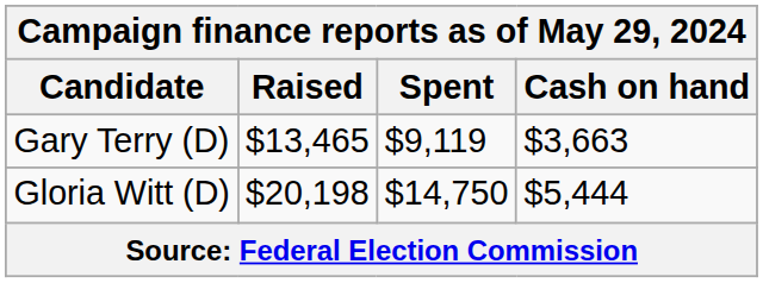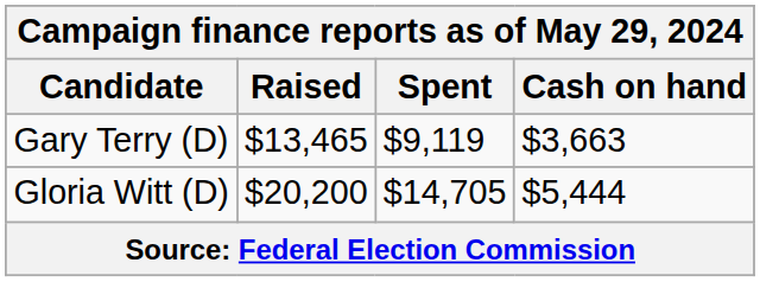 <table class="wikitable sortable">
 <tr>
 <th colspan="4">Campaign finance reports as of May 29, 2024</th>
 </tr>
 <tr style="text-align:center;">
 <th>Candidate</th>
 <th>Raised</th>
 <th>Spent</th>
 <th>Cash on hand</th>
 </tr>
 <tr>
 <td>Gary Terry (D)</td>
 <td>$13,465</td>
 <td>$9,119</td>
 <td>$3,663</td>
 </tr>
 <tr>
 <td>Gloria Witt (D)</td>
-<td>$20,198</td>
-<td>$14,750</td>
+<td>$20,200</td>
+<td>$14,705</td>
 <td>$5,444</td>
 </tr>
 <tr>
 <th colspan="4"><small>Source: <a href='#'>Federal Election Commission</a></small></th>
 </tr>
 </table>
